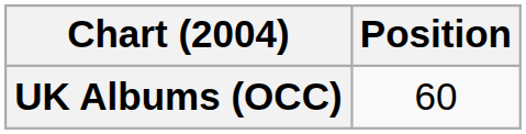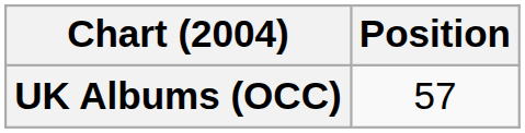 <table class="wikitable sortable plainrowheaders" style="text-align:center;">
 <tr>
 <th scope="col">Chart (2004)</th>
 <th scope="col">Position</th>
 </tr>
 <tr>
 <th scope="row">UK Albums (OCC)</th>
-<td>60</td>
+<td>57</td>
 </tr>
 </table>
